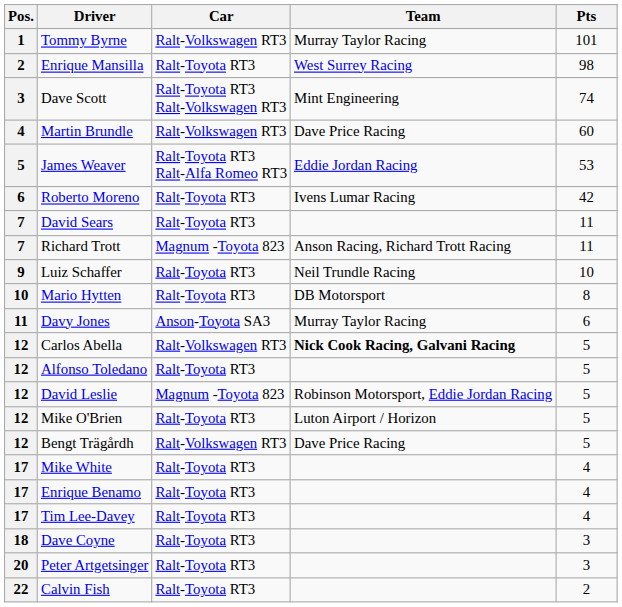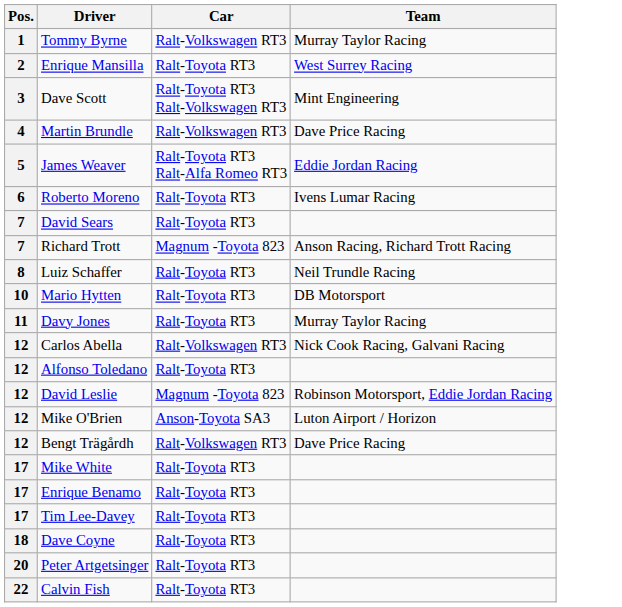 <table class="wikitable" style="font-size: 85%; text-align:center;">
 <tr>
 <th valign="middle">Pos.</th>
 <th valign="middle">Driver</th>
 <th>Car</th>
 <th>Team</th>
-<th valign="middle" width="50">Pts</th>
 </tr>
 <tr>
 <th>1</th>
 <td align="left"> <a href='#'>Tommy Byrne</a></td>
 <td align="left"><a href='#'>Ralt</a>-<a href='#'>Volkswagen</a> RT3</td>
 <td align="left">Murray Taylor Racing</td>
-<td>101</td>
 </tr>
 <tr>
 <th>2</th>
 <td align="left"> <a href='#'>Enrique Mansilla</a></td>
 <td align="left"><a href='#'>Ralt</a>-<a href='#'>Toyota</a> RT3</td>
 <td align="left"><a href='#'>West Surrey Racing</a></td>
-<td>98</td>
 </tr>
 <tr>
 <th>3</th>
 <td align="left"> Dave Scott</td>
 <td align="left"><a href='#'>Ralt</a>-<a href='#'>Toyota</a> RT3<br><a href='#'>Ralt</a>-<a href='#'>Volkswagen</a> RT3</td>
 <td align="left">Mint Engineering</td>
-<td>74</td>
 </tr>
 <tr>
 <th>4</th>
 <td align="left"> <a href='#'>Martin Brundle</a></td>
 <td align="left"><a href='#'>Ralt</a>-<a href='#'>Volkswagen</a> RT3</td>
 <td align="left">Dave Price Racing</td>
-<td>60</td>
 </tr>
 <tr>
 <th>5</th>
 <td align="left"> <a href='#'>James Weaver</a></td>
 <td align="left"><a href='#'>Ralt</a>-<a href='#'>Toyota</a> RT3 <br><a href='#'>Ralt</a>-<a href='#'>Alfa Romeo</a> RT3</td>
 <td align="left"><a href='#'>Eddie Jordan Racing</a></td>
-<td>53</td>
 </tr>
 <tr>
 <th>6</th>
 <td align="left"> <a href='#'>Roberto Moreno</a></td>
 <td align="left"><a href='#'>Ralt</a>-<a href='#'>Toyota</a> RT3</td>
 <td align="left">Ivens Lumar Racing</td>
-<td>42</td>
 </tr>
 <tr>
 <th>7</th>
 <td align="left"> <a href='#'>David Sears</a></td>
 <td align="left"><a href='#'>Ralt</a>-<a href='#'>Toyota</a> RT3</td>
 <td align="left"></td>
-<td>11</td>
 </tr>
 <tr>
 <th>7</th>
 <td align="left"> Richard Trott</td>
 <td align="left"><a href='#'>Magnum</a> -<a href='#'>Toyota</a> 823</td>
 <td align="left">Anson Racing, Richard Trott Racing</td>
-<td>11</td>
 </tr>
 <tr>
-<th>9</th>
+<th>8</th>
 <td align="left"> Luiz Schaffer</td>
 <td align="left"><a href='#'>Ralt</a>-<a href='#'>Toyota</a> RT3</td>
 <td align="left">Neil Trundle Racing</td>
-<td>10</td>
 </tr>
 <tr>
 <th>10</th>
 <td align="left"> <a href='#'>Mario Hytten</a></td>
 <td align="left"><a href='#'>Ralt</a>-<a href='#'>Toyota</a> RT3</td>
 <td align="left">DB Motorsport</td>
-<td>8</td>
 </tr>
 <tr>
 <th>11</th>
 <td align="left"> <a href='#'>Davy Jones</a></td>
-<td align="left"><a href='#'>Anson</a>-<a href='#'>Toyota</a> SA3</td>
+<td align="left"><a href='#'>Ralt</a>-<a href='#'>Toyota</a> RT3</td>
 <td align="left">Murray Taylor Racing</td>
-<td>6</td>
 </tr>
 <tr>
 <th>12</th>
 <td align="left">Carlos Abella</td>
 <td align="left"><a href='#'>Ralt</a>-<a href='#'>Volkswagen</a> RT3</td>
-<td align="left"><strong>Nick Cook Racing, Galvani Racing</strong></td>
-<td>5</td>
+<td align="left">Nick Cook Racing, Galvani Racing</td>
 </tr>
 <tr>
 <th>12</th>
 <td align="left"> <a href='#'>Alfonso Toledano</a></td>
 <td align="left"><a href='#'>Ralt</a>-<a href='#'>Toyota</a> RT3</td>
 <td align="left"></td>
-<td>5</td>
 </tr>
 <tr>
 <th>12</th>
 <td align="left"> <a href='#'>David Leslie</a></td>
 <td align="left"><a href='#'>Magnum</a> -<a href='#'>Toyota</a> 823</td>
 <td align="left">Robinson Motorsport, <a href='#'>Eddie Jordan Racing</a></td>
-<td>5</td>
 </tr>
 <tr>
 <th>12</th>
 <td align="left"> Mike O'Brien</td>
-<td align="left"><a href='#'>Ralt</a>-<a href='#'>Toyota</a> RT3</td>
+<td align="left"><a href='#'>Anson</a>-<a href='#'>Toyota</a> SA3</td>
 <td align="left">Luton Airport / Horizon</td>
-<td>5</td>
 </tr>
 <tr>
 <th>12</th>
 <td align="left"> Bengt Trägårdh</td>
 <td align="left"><a href='#'>Ralt</a>-<a href='#'>Volkswagen</a> RT3</td>
 <td align="left">Dave Price Racing</td>
-<td>5</td>
 </tr>
 <tr>
 <th>17</th>
 <td align="left"> <a href='#'>Mike White</a></td>
 <td align="left"><a href='#'>Ralt</a>-<a href='#'>Toyota</a> RT3</td>
 <td align="left"></td>
-<td>4</td>
 </tr>
 <tr>
 <th>17</th>
 <td align="left"> <a href='#'>Enrique Benamo</a></td>
 <td align="left"><a href='#'>Ralt</a>-<a href='#'>Toyota</a> RT3</td>
 <td align="left"></td>
-<td>4</td>
 </tr>
 <tr>
 <th>17</th>
 <td align="left"> <a href='#'>Tim Lee-Davey</a></td>
 <td align="left"><a href='#'>Ralt</a>-<a href='#'>Toyota</a> RT3</td>
 <td align="left"></td>
-<td>4</td>
 </tr>
 <tr>
 <th>18</th>
 <td align="left"> <a href='#'>Dave Coyne</a></td>
 <td align="left"><a href='#'>Ralt</a>-<a href='#'>Toyota</a> RT3</td>
 <td align="left"></td>
-<td>3</td>
 </tr>
 <tr>
 <th>20</th>
 <td align="left"> <a href='#'>Peter Artgetsinger</a></td>
 <td align="left"><a href='#'>Ralt</a>-<a href='#'>Toyota</a> RT3</td>
 <td align="left"></td>
-<td>3</td>
 </tr>
 <tr>
 <th>22</th>
 <td align="left"> <a href='#'>Calvin Fish</a></td>
 <td align="left"><a href='#'>Ralt</a>-<a href='#'>Toyota</a> RT3</td>
 <td align="left"></td>
-<td>2</td>
 </tr>
 </table>
